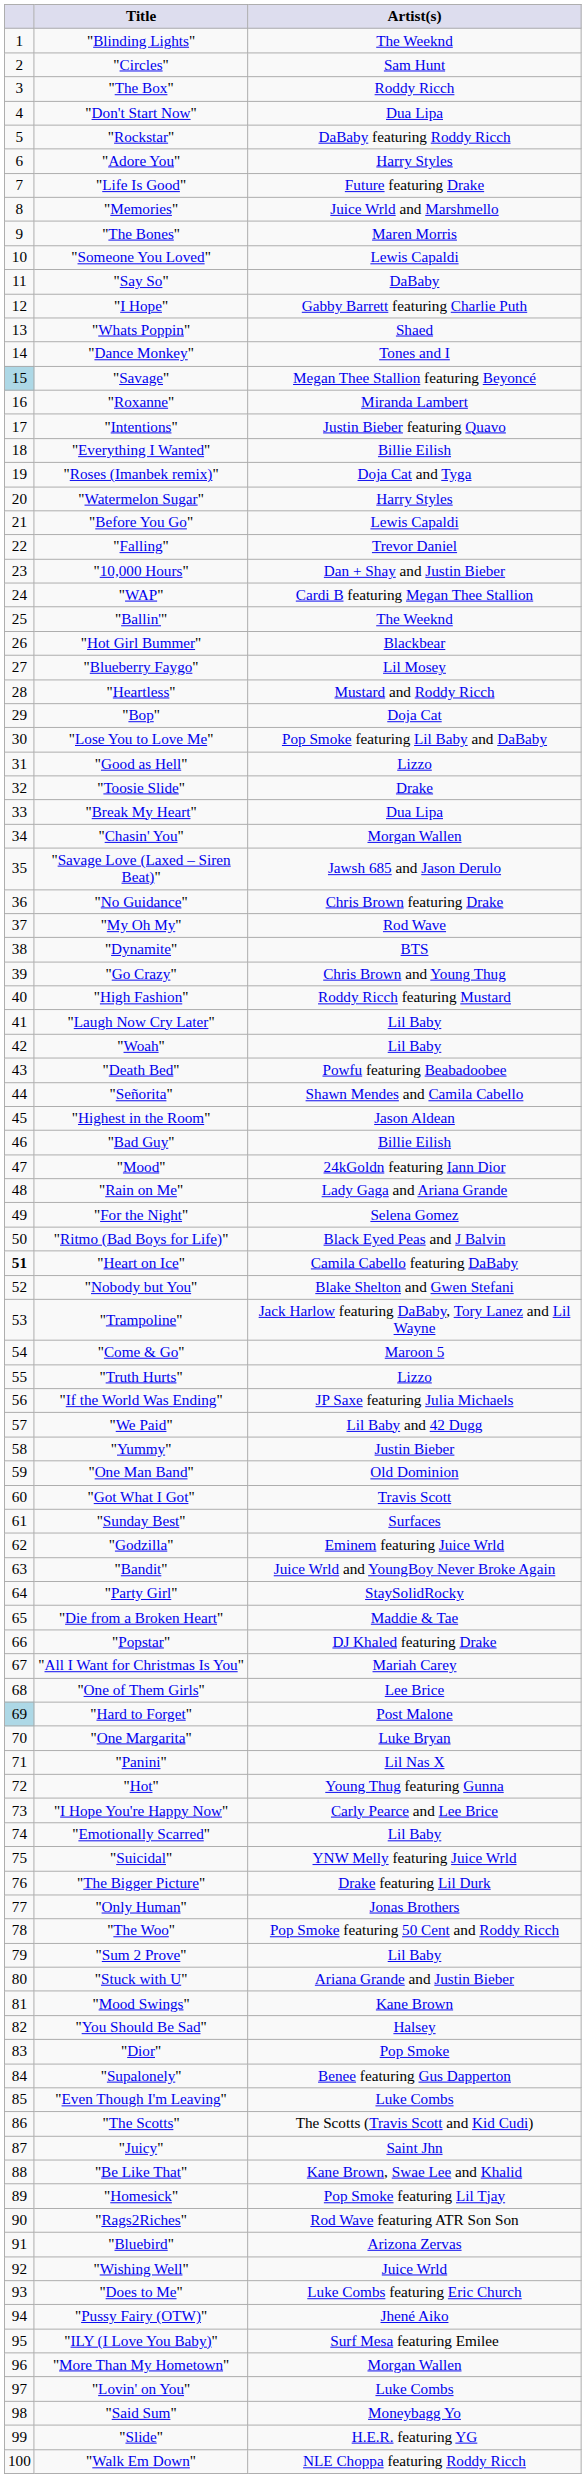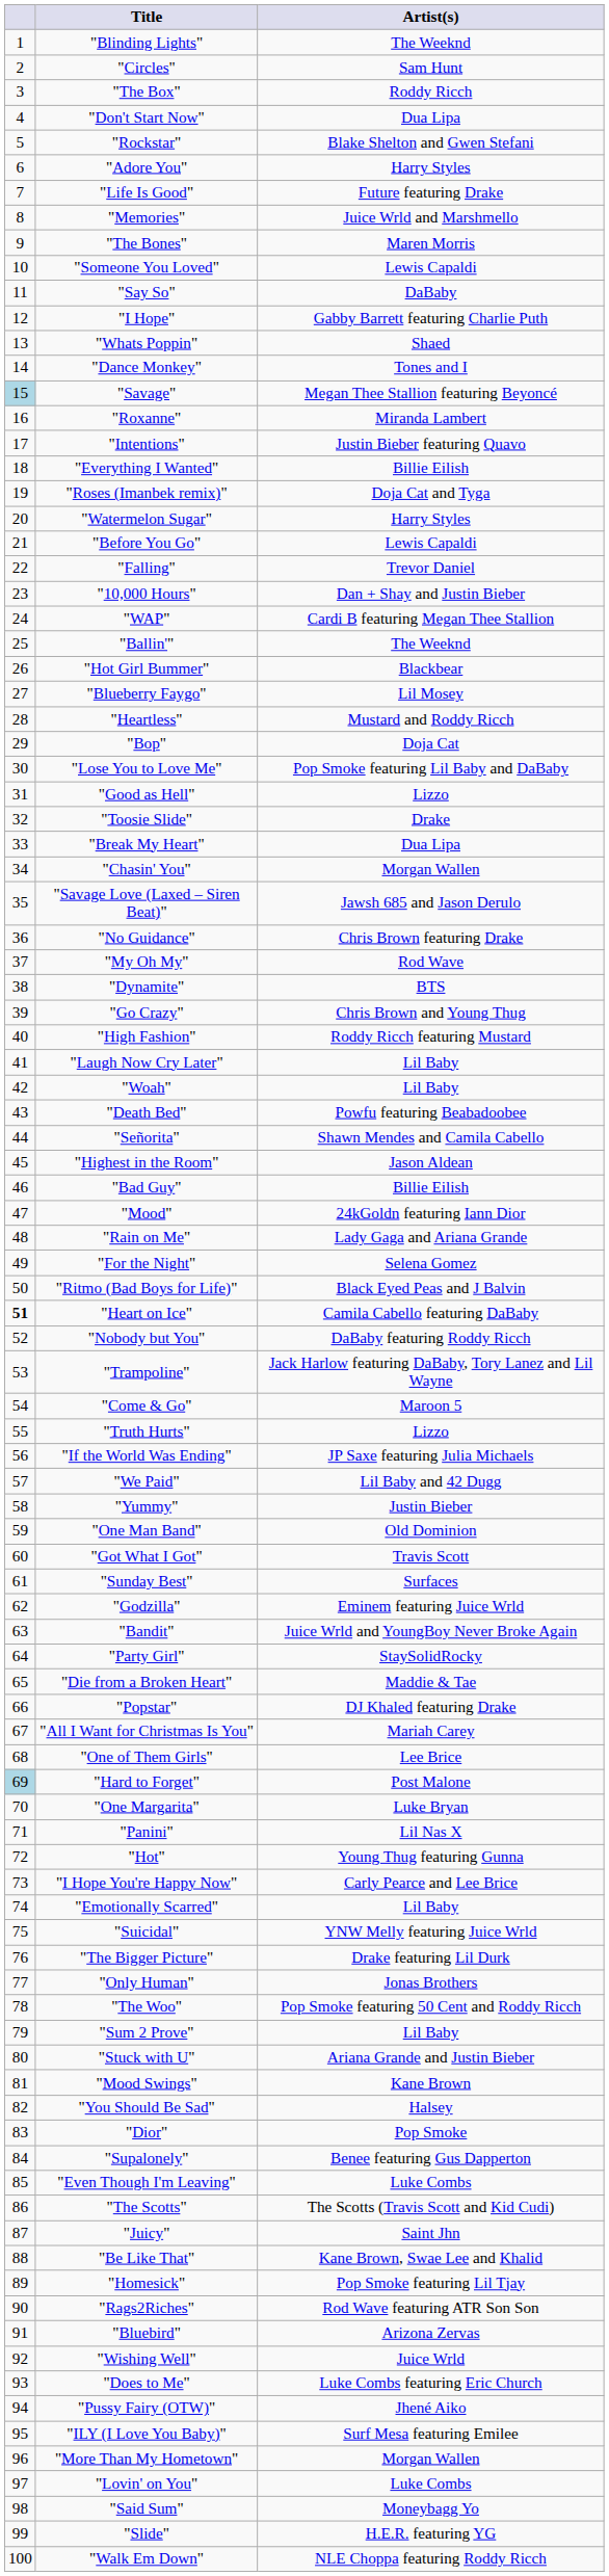 <table class="wikitable sortable" style="text-align: center">
 <tr>
 <th scope="col" style="background:#dde;"></th>
 <th scope="col" style="background:#dde;">Title</th>
 <th scope="col" style="background:#dde;">Artist(s)</th>
 </tr>
 <tr>
 <td>1</td>
 <td>"<a href='#'>Blinding Lights</a>"</td>
 <td><a href='#'>The Weeknd</a></td>
 </tr>
 <tr>
 <td>2</td>
 <td>"<a href='#'>Circles</a>"</td>
 <td><a href='#'>Sam Hunt</a></td>
 </tr>
 <tr>
 <td>3</td>
 <td>"<a href='#'>The Box</a>"</td>
 <td><a href='#'>Roddy Ricch</a></td>
 </tr>
 <tr>
 <td>4</td>
 <td>"<a href='#'>Don't Start Now</a>"</td>
 <td><a href='#'>Dua Lipa</a></td>
 </tr>
 <tr>
 <td>5</td>
 <td>"<a href='#'>Rockstar</a>"</td>
-<td><a href='#'>DaBaby</a> featuring <a href='#'>Roddy Ricch</a></td>
+<td><a href='#'>Blake Shelton</a> and <a href='#'>Gwen Stefani</a></td>
 </tr>
 <tr>
 <td>6</td>
 <td>"<a href='#'>Adore You</a>"</td>
 <td><a href='#'>Harry Styles</a></td>
 </tr>
 <tr>
 <td>7</td>
 <td>"<a href='#'>Life Is Good</a>"</td>
 <td><a href='#'>Future</a> featuring <a href='#'>Drake</a></td>
 </tr>
 <tr>
 <td>8</td>
 <td>"<a href='#'>Memories</a>"</td>
 <td><a href='#'>Juice Wrld</a> and <a href='#'>Marshmello</a></td>
 </tr>
 <tr>
 <td>9</td>
 <td>"<a href='#'>The Bones</a>"</td>
 <td><a href='#'>Maren Morris</a></td>
 </tr>
 <tr>
 <td>10</td>
 <td>"<a href='#'>Someone You Loved</a>"</td>
 <td><a href='#'>Lewis Capaldi</a></td>
 </tr>
 <tr>
 <td>11</td>
 <td>"<a href='#'>Say So</a>"</td>
 <td><a href='#'>DaBaby</a></td>
 </tr>
 <tr>
 <td>12</td>
 <td>"<a href='#'>I Hope</a>"</td>
 <td><a href='#'>Gabby Barrett</a> featuring <a href='#'>Charlie Puth</a></td>
 </tr>
 <tr>
 <td>13</td>
 <td>"<a href='#'>Whats Poppin</a>"</td>
 <td><a href='#'>Shaed</a></td>
 </tr>
 <tr>
 <td>14</td>
 <td>"<a href='#'>Dance Monkey</a>"</td>
 <td><a href='#'>Tones and I</a></td>
 </tr>
 <tr>
 <td style="background: lightblue;">15</td>
 <td>"<a href='#'>Savage</a>"</td>
 <td><a href='#'>Megan Thee Stallion</a> featuring <a href='#'>Beyoncé</a></td>
 </tr>
 <tr>
 <td>16</td>
 <td>"<a href='#'>Roxanne</a>"</td>
 <td><a href='#'>Miranda Lambert</a></td>
 </tr>
 <tr>
 <td>17</td>
 <td>"<a href='#'>Intentions</a>"</td>
 <td><a href='#'>Justin Bieber</a> featuring <a href='#'>Quavo</a></td>
 </tr>
 <tr>
 <td>18</td>
 <td>"<a href='#'>Everything I Wanted</a>"</td>
 <td><a href='#'>Billie Eilish</a></td>
 </tr>
 <tr>
 <td>19</td>
 <td>"<a href='#'>Roses (Imanbek remix)</a>"</td>
 <td><a href='#'>Doja Cat</a> and <a href='#'>Tyga</a></td>
 </tr>
 <tr>
 <td>20</td>
 <td>"<a href='#'>Watermelon Sugar</a>"</td>
 <td><a href='#'>Harry Styles</a></td>
 </tr>
 <tr>
 <td>21</td>
 <td>"<a href='#'>Before You Go</a>"</td>
 <td><a href='#'>Lewis Capaldi</a></td>
 </tr>
 <tr>
 <td>22</td>
 <td>"<a href='#'>Falling</a>"</td>
 <td><a href='#'>Trevor Daniel</a></td>
 </tr>
 <tr>
 <td>23</td>
 <td>"<a href='#'>10,000 Hours</a>"</td>
 <td><a href='#'>Dan + Shay</a> and <a href='#'>Justin Bieber</a></td>
 </tr>
 <tr>
 <td>24</td>
 <td>"<a href='#'>WAP</a>"</td>
 <td><a href='#'>Cardi B</a> featuring <a href='#'>Megan Thee Stallion</a></td>
 </tr>
 <tr>
 <td>25</td>
 <td>"<a href='#'>Ballin'</a>"</td>
 <td><a href='#'>The Weeknd</a></td>
 </tr>
 <tr>
 <td>26</td>
 <td>"<a href='#'>Hot Girl Bummer</a>"</td>
 <td><a href='#'>Blackbear</a></td>
 </tr>
 <tr>
 <td>27</td>
 <td>"<a href='#'>Blueberry Faygo</a>"</td>
 <td><a href='#'>Lil Mosey</a></td>
 </tr>
 <tr>
 <td>28</td>
 <td>"<a href='#'>Heartless</a>"</td>
 <td><a href='#'>Mustard</a> and <a href='#'>Roddy Ricch</a></td>
 </tr>
 <tr>
 <td>29</td>
 <td>"<a href='#'>Bop</a>"</td>
 <td><a href='#'>Doja Cat</a></td>
 </tr>
 <tr>
 <td>30</td>
 <td>"<a href='#'>Lose You to Love Me</a>"</td>
 <td><a href='#'>Pop Smoke</a> featuring <a href='#'>Lil Baby</a> and <a href='#'>DaBaby</a></td>
 </tr>
 <tr>
 <td>31</td>
 <td>"<a href='#'>Good as Hell</a>"</td>
 <td><a href='#'>Lizzo</a></td>
 </tr>
 <tr>
 <td>32</td>
 <td>"<a href='#'>Toosie Slide</a>"</td>
 <td><a href='#'>Drake</a></td>
 </tr>
 <tr>
 <td>33</td>
 <td>"<a href='#'>Break My Heart</a>"</td>
 <td><a href='#'>Dua Lipa</a></td>
 </tr>
 <tr>
 <td>34</td>
 <td>"<a href='#'>Chasin' You</a>"</td>
 <td><a href='#'>Morgan Wallen</a></td>
 </tr>
 <tr>
 <td>35</td>
 <td>"<a href='#'>Savage Love (Laxed – Siren Beat)</a>"</td>
 <td><a href='#'>Jawsh 685</a> and <a href='#'>Jason Derulo</a></td>
 </tr>
 <tr>
 <td>36</td>
 <td>"<a href='#'>No Guidance</a>"</td>
 <td><a href='#'>Chris Brown</a> featuring <a href='#'>Drake</a></td>
 </tr>
 <tr>
 <td>37</td>
 <td>"<a href='#'>My Oh My</a>"</td>
 <td><a href='#'>Rod Wave</a></td>
 </tr>
 <tr>
 <td>38</td>
 <td>"<a href='#'>Dynamite</a>"</td>
 <td><a href='#'>BTS</a></td>
 </tr>
 <tr>
 <td>39</td>
 <td>"<a href='#'>Go Crazy</a>"</td>
 <td><a href='#'>Chris Brown</a> and <a href='#'>Young Thug</a></td>
 </tr>
 <tr>
 <td>40</td>
 <td>"<a href='#'>High Fashion</a>"</td>
 <td><a href='#'>Roddy Ricch</a> featuring <a href='#'>Mustard</a></td>
 </tr>
 <tr>
 <td>41</td>
 <td>"<a href='#'>Laugh Now Cry Later</a>"</td>
 <td><a href='#'>Lil Baby</a></td>
 </tr>
 <tr>
 <td>42</td>
 <td>"<a href='#'>Woah</a>"</td>
 <td><a href='#'>Lil Baby</a></td>
 </tr>
 <tr>
 <td>43</td>
 <td>"<a href='#'>Death Bed</a>"</td>
 <td><a href='#'>Powfu</a> featuring <a href='#'>Beabadoobee</a></td>
 </tr>
 <tr>
 <td>44</td>
 <td>"<a href='#'>Señorita</a>"</td>
 <td><a href='#'>Shawn Mendes</a> and <a href='#'>Camila Cabello</a></td>
 </tr>
 <tr>
 <td>45</td>
 <td>"<a href='#'>Highest in the Room</a>"</td>
 <td><a href='#'>Jason Aldean</a></td>
 </tr>
 <tr>
 <td>46</td>
 <td>"<a href='#'>Bad Guy</a>"</td>
 <td><a href='#'>Billie Eilish</a></td>
 </tr>
 <tr>
 <td>47</td>
 <td>"<a href='#'>Mood</a>"</td>
 <td><a href='#'>24kGoldn</a> featuring <a href='#'>Iann Dior</a></td>
 </tr>
 <tr>
 <td>48</td>
 <td>"<a href='#'>Rain on Me</a>"</td>
 <td><a href='#'>Lady Gaga</a> and <a href='#'>Ariana Grande</a></td>
 </tr>
 <tr>
 <td>49</td>
 <td>"<a href='#'>For the Night</a>"</td>
 <td><a href='#'>Selena Gomez</a></td>
 </tr>
 <tr>
 <td>50</td>
 <td>"<a href='#'>Ritmo (Bad Boys for Life)</a>"</td>
 <td><a href='#'>Black Eyed Peas</a> and <a href='#'>J Balvin</a></td>
 </tr>
 <tr>
 <td><strong>51</strong></td>
 <td>"<a href='#'>Heart on Ice</a>"</td>
 <td><a href='#'>Camila Cabello</a> featuring <a href='#'>DaBaby</a></td>
 </tr>
 <tr>
 <td>52</td>
 <td>"<a href='#'>Nobody but You</a>"</td>
-<td><a href='#'>Blake Shelton</a> and <a href='#'>Gwen Stefani</a></td>
+<td><a href='#'>DaBaby</a> featuring <a href='#'>Roddy Ricch</a></td>
 </tr>
 <tr>
 <td>53</td>
 <td>"<a href='#'>Trampoline</a>"</td>
 <td><a href='#'>Jack Harlow</a> featuring <a href='#'>DaBaby</a>, <a href='#'>Tory Lanez</a> and <a href='#'>Lil Wayne</a></td>
 </tr>
 <tr>
 <td>54</td>
 <td>"<a href='#'>Come & Go</a>"</td>
 <td><a href='#'>Maroon 5</a></td>
 </tr>
 <tr>
 <td>55</td>
 <td>"<a href='#'>Truth Hurts</a>"</td>
 <td><a href='#'>Lizzo</a></td>
 </tr>
 <tr>
 <td>56</td>
 <td>"<a href='#'>If the World Was Ending</a>"</td>
 <td><a href='#'>JP Saxe</a> featuring <a href='#'>Julia Michaels</a></td>
 </tr>
 <tr>
 <td>57</td>
 <td>"<a href='#'>We Paid</a>"</td>
 <td><a href='#'>Lil Baby</a> and <a href='#'>42 Dugg</a></td>
 </tr>
 <tr>
 <td>58</td>
 <td>"<a href='#'>Yummy</a>"</td>
 <td><a href='#'>Justin Bieber</a></td>
 </tr>
 <tr>
 <td>59</td>
 <td>"<a href='#'>One Man Band</a>"</td>
 <td><a href='#'>Old Dominion</a></td>
 </tr>
 <tr>
 <td>60</td>
 <td>"<a href='#'>Got What I Got</a>"</td>
 <td><a href='#'>Travis Scott</a></td>
 </tr>
 <tr>
 <td>61</td>
 <td>"<a href='#'>Sunday Best</a>"</td>
 <td><a href='#'>Surfaces</a></td>
 </tr>
 <tr>
 <td>62</td>
 <td>"<a href='#'>Godzilla</a>"</td>
 <td><a href='#'>Eminem</a> featuring <a href='#'>Juice Wrld</a></td>
 </tr>
 <tr>
 <td>63</td>
 <td>"<a href='#'>Bandit</a>"</td>
 <td><a href='#'>Juice Wrld</a> and <a href='#'>YoungBoy Never Broke Again</a></td>
 </tr>
 <tr>
 <td>64</td>
 <td>"<a href='#'>Party Girl</a>"</td>
 <td><a href='#'>StaySolidRocky</a></td>
 </tr>
 <tr>
 <td>65</td>
 <td>"<a href='#'>Die from a Broken Heart</a>"</td>
 <td><a href='#'>Maddie & Tae</a></td>
 </tr>
 <tr>
 <td>66</td>
 <td>"<a href='#'>Popstar</a>"</td>
 <td><a href='#'>DJ Khaled</a> featuring <a href='#'>Drake</a></td>
 </tr>
 <tr>
 <td>67</td>
 <td>"<a href='#'>All I Want for Christmas Is You</a>"</td>
 <td><a href='#'>Mariah Carey</a></td>
 </tr>
 <tr>
 <td>68</td>
 <td>"<a href='#'>One of Them Girls</a>"</td>
 <td><a href='#'>Lee Brice</a></td>
 </tr>
 <tr>
 <td style="background: lightblue;">69</td>
 <td>"<a href='#'>Hard to Forget</a>"</td>
 <td><a href='#'>Post Malone</a></td>
 </tr>
 <tr>
 <td>70</td>
 <td>"<a href='#'>One Margarita</a>"</td>
 <td><a href='#'>Luke Bryan</a></td>
 </tr>
 <tr>
 <td>71</td>
 <td>"<a href='#'>Panini</a>"</td>
 <td><a href='#'>Lil Nas X</a></td>
 </tr>
 <tr>
 <td>72</td>
 <td>"<a href='#'>Hot</a>"</td>
 <td><a href='#'>Young Thug</a> featuring <a href='#'>Gunna</a></td>
 </tr>
 <tr>
 <td>73</td>
 <td>"<a href='#'>I Hope You're Happy Now</a>"</td>
 <td><a href='#'>Carly Pearce</a> and <a href='#'>Lee Brice</a></td>
 </tr>
 <tr>
 <td>74</td>
 <td>"<a href='#'>Emotionally Scarred</a>"</td>
 <td><a href='#'>Lil Baby</a></td>
 </tr>
 <tr>
 <td>75</td>
 <td>"<a href='#'>Suicidal</a>"</td>
 <td><a href='#'>YNW Melly</a> featuring <a href='#'>Juice Wrld</a></td>
 </tr>
 <tr>
 <td>76</td>
 <td>"<a href='#'>The Bigger Picture</a>"</td>
 <td><a href='#'>Drake</a> featuring <a href='#'>Lil Durk</a></td>
 </tr>
 <tr>
 <td>77</td>
 <td>"<a href='#'>Only Human</a>"</td>
 <td><a href='#'>Jonas Brothers</a></td>
 </tr>
 <tr>
 <td>78</td>
 <td>"<a href='#'>The Woo</a>"</td>
 <td><a href='#'>Pop Smoke</a> featuring <a href='#'>50 Cent</a> and <a href='#'>Roddy Ricch</a></td>
 </tr>
 <tr>
 <td>79</td>
 <td>"<a href='#'>Sum 2 Prove</a>"</td>
 <td><a href='#'>Lil Baby</a></td>
 </tr>
 <tr>
 <td>80</td>
 <td>"<a href='#'>Stuck with U</a>"</td>
 <td><a href='#'>Ariana Grande</a> and <a href='#'>Justin Bieber</a></td>
 </tr>
 <tr>
 <td>81</td>
 <td>"<a href='#'>Mood Swings</a>"</td>
 <td><a href='#'>Kane Brown</a></td>
 </tr>
 <tr>
 <td>82</td>
 <td>"<a href='#'>You Should Be Sad</a>"</td>
 <td><a href='#'>Halsey</a></td>
 </tr>
 <tr>
 <td>83</td>
 <td>"<a href='#'>Dior</a>"</td>
 <td><a href='#'>Pop Smoke</a></td>
 </tr>
 <tr>
 <td>84</td>
 <td>"<a href='#'>Supalonely</a>"</td>
 <td><a href='#'>Benee</a> featuring <a href='#'>Gus Dapperton</a></td>
 </tr>
 <tr>
 <td>85</td>
 <td>"<a href='#'>Even Though I'm Leaving</a>"</td>
 <td><a href='#'>Luke Combs</a></td>
 </tr>
 <tr>
 <td>86</td>
 <td>"<a href='#'>The Scotts</a>"</td>
 <td>The Scotts (<a href='#'>Travis Scott</a> and <a href='#'>Kid Cudi</a>)</td>
 </tr>
 <tr>
 <td>87</td>
 <td>"<a href='#'>Juicy</a>"</td>
 <td><a href='#'>Saint Jhn</a></td>
 </tr>
 <tr>
 <td>88</td>
 <td>"<a href='#'>Be Like That</a>"</td>
 <td><a href='#'>Kane Brown</a>, <a href='#'>Swae Lee</a> and <a href='#'>Khalid</a></td>
 </tr>
 <tr>
 <td>89</td>
 <td>"<a href='#'>Homesick</a>"</td>
 <td><a href='#'>Pop Smoke</a> featuring <a href='#'>Lil Tjay</a></td>
 </tr>
 <tr>
 <td>90</td>
 <td>"<a href='#'>Rags2Riches</a>"</td>
 <td><a href='#'>Rod Wave</a> featuring ATR Son Son</td>
 </tr>
 <tr>
 <td>91</td>
 <td>"<a href='#'>Bluebird</a>"</td>
 <td><a href='#'>Arizona Zervas</a></td>
 </tr>
 <tr>
 <td>92</td>
 <td>"<a href='#'>Wishing Well</a>"</td>
 <td><a href='#'>Juice Wrld</a></td>
 </tr>
 <tr>
 <td>93</td>
 <td>"<a href='#'>Does to Me</a>"</td>
 <td><a href='#'>Luke Combs</a> featuring <a href='#'>Eric Church</a></td>
 </tr>
 <tr>
 <td>94</td>
 <td>"<a href='#'>Pussy Fairy (OTW)</a>"</td>
 <td><a href='#'>Jhené Aiko</a></td>
 </tr>
 <tr>
 <td>95</td>
 <td>"<a href='#'>ILY (I Love You Baby)</a>"</td>
 <td><a href='#'>Surf Mesa</a> featuring Emilee</td>
 </tr>
 <tr>
 <td>96</td>
 <td>"<a href='#'>More Than My Hometown</a>"</td>
 <td><a href='#'>Morgan Wallen</a></td>
 </tr>
 <tr>
 <td>97</td>
 <td>"<a href='#'>Lovin' on You</a>"</td>
 <td><a href='#'>Luke Combs</a></td>
 </tr>
 <tr>
 <td>98</td>
 <td>"<a href='#'>Said Sum</a>"</td>
 <td><a href='#'>Moneybagg Yo</a></td>
 </tr>
 <tr>
 <td>99</td>
 <td>"<a href='#'>Slide</a>"</td>
 <td><a href='#'>H.E.R.</a> featuring <a href='#'>YG</a></td>
 </tr>
 <tr>
 <td>100</td>
 <td>"<a href='#'>Walk Em Down</a>"</td>
 <td><a href='#'>NLE Choppa</a> featuring <a href='#'>Roddy Ricch</a></td>
 </tr>
 </table>
